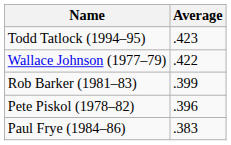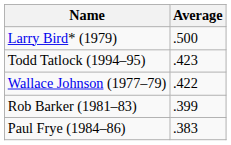 <table class="wikitable">
 <tr>
 <th>Name</th>
 <th>Average</th>
+</tr>
+<tr>
+<td><a href='#'>Larry Bird</a>* (1979)</td>
+<td>.500</td>
 </tr>
 <tr>
 <td>Todd Tatlock (1994–95)</td>
 <td>.423</td>
 </tr>
 <tr>
 <td><a href='#'>Wallace Johnson</a> (1977–79)</td>
 <td>.422</td>
 </tr>
 <tr>
 <td>Rob Barker (1981–83)</td>
 <td>.399</td>
 </tr>
 <tr>
-<td>Pete Piskol (1978–82)</td>
-<td>.396</td>
-</tr>
-<tr>
 <td>Paul Frye (1984–86)</td>
 <td>.383</td>
 </tr>
 </table>
